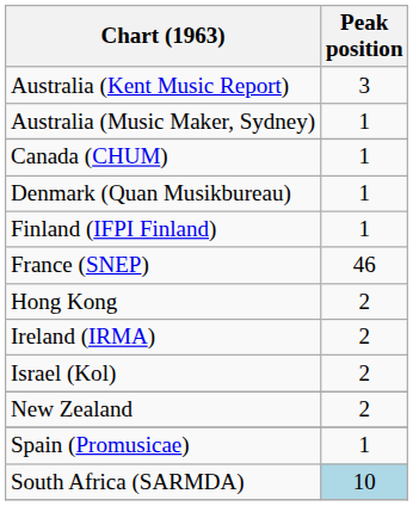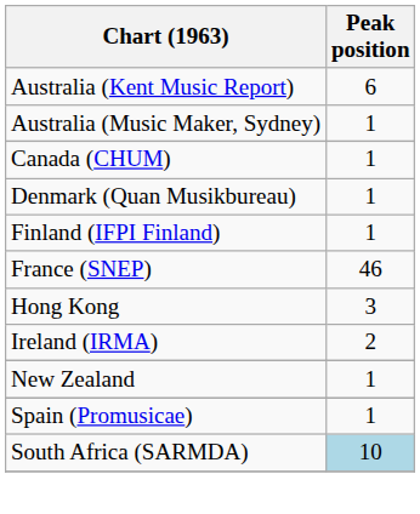 <table class="wikitable">
 <tr>
 <th align="left">Chart (1963)</th>
 <th style="text-align:center;">Peak<br>position</th>
 </tr>
 <tr>
 <td align="left">Australia (<a href='#'>Kent Music Report</a>)</td>
-<td style="text-align:center;">3</td>
+<td style="text-align:center;">6</td>
 </tr>
 <tr>
 <td align="left">Australia (Music Maker, Sydney)</td>
 <td style="text-align:center;">1</td>
 </tr>
 <tr>
 </tr>
 <tr>
 </tr>
 <tr>
 <td>Canada (<a href='#'>CHUM</a>)</td>
 <td align=center>1</td>
 </tr>
 <tr>
 <td align="left">Denmark (Quan Musikbureau)</td>
 <td style="text-align:center;">1</td>
 </tr>
 <tr>
 <td>Finland (<a href='#'>IFPI Finland</a>)</td>
 <td style="text-align:center;">1</td>
 </tr>
 <tr>
 <td>France (<a href='#'>SNEP</a>)</td>
 <td style="text-align:center;">46</td>
 </tr>
 <tr>
 <td align="left">Hong Kong</td>
-<td style="text-align:center;">2</td>
+<td style="text-align:center;">3</td>
 </tr>
 <tr>
 <td align="left">Ireland (<a href='#'>IRMA</a>)</td>
 <td style="text-align:center;">2</td>
 </tr>
 <tr>
-<td align="left">Israel (Kol)</td>
-<td style="text-align:center;">2</td>
-</tr>
-<tr>
 </tr>
 <tr>
 <td align="left">New Zealand</td>
-<td align=center>2</td>
+<td align=center>1</td>
 </tr>
 <tr>
 </tr>
 <tr>
 <td align="left">Spain (<a href='#'>Promusicae</a>)</td>
 <td style="text-align:center;">1</td>
 </tr>
 <tr>
 <td align="left">South Africa (SARMDA)</td>
 <td style="background: lightblue; text-align:center;">10</td>
 </tr>
 <tr>
 </tr>
 <tr>
 </tr>
 </table>
